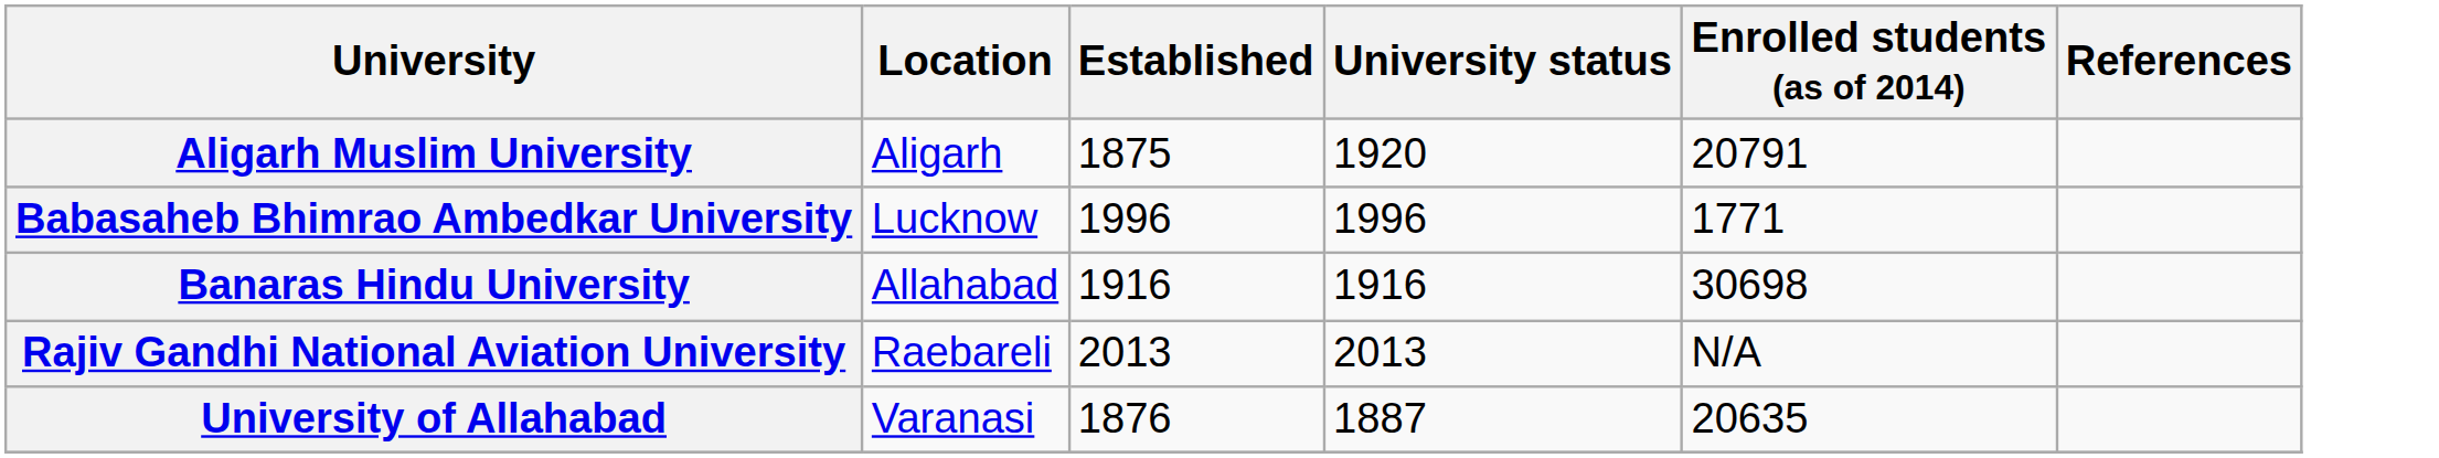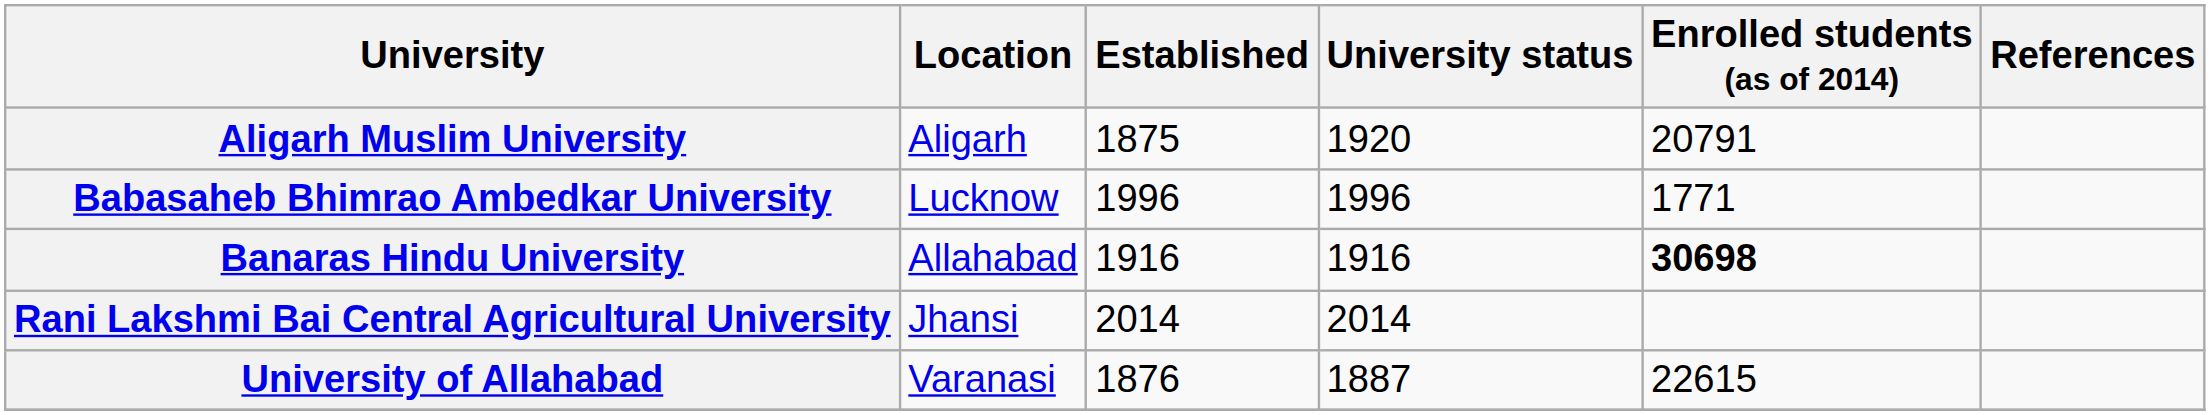 <table class="wikitable sortable collapsible plainrowheaders">
 <tr>
 <th scope="col">University</th>
 <th scope="col">Location</th>
 <th scope="col">Established</th>
 <th scope="col">University status</th>
 <th scope="col">Enrolled students<br><small>(as of 2014)</small></th>
 <th scope="col" class="unsortable">References</th>
 </tr>
 <tr>
 <th scope="row"><a href='#'>Aligarh Muslim University</a></th>
 <td><a href='#'>Aligarh</a></td>
 <td>1875 </td>
 <td>1920</td>
 <td>20791</td>
 <td></td>
 </tr>
 <tr>
 <th scope="row"><a href='#'>Babasaheb Bhimrao Ambedkar University</a></th>
 <td><a href='#'>Lucknow</a></td>
 <td>1996</td>
 <td>1996</td>
 <td>1771</td>
 <td></td>
 </tr>
 <tr>
 <th scope="row"><a href='#'>Banaras Hindu University</a></th>
 <td><a href='#'>Allahabad</a></td>
 <td>1916</td>
 <td>1916</td>
-<td>30698</td>
+<td><strong>30698</strong></td>
 <td></td>
 </tr>
 <tr>
-<th scope="row"><a href='#'>Rajiv Gandhi National Aviation University</a></th>
-<td><a href='#'>Raebareli</a></td>
-<td>2013</td>
-<td>2013</td>
-<td>N/A</td>
+<th scope="row"><a href='#'>Rani Lakshmi Bai Central Agricultural University</a></th>
+<td><a href='#'>Jhansi</a></td>
+<td>2014</td>
+<td>2014</td>
+<td></td>
 <td></td>
 </tr>
 <tr>
 <th scope="row"><a href='#'>University of Allahabad</a></th>
 <td><a href='#'>Varanasi</a></td>
 <td>1876</td>
 <td>1887</td>
-<td>20635</td>
+<td>22615</td>
 <td></td>
 </tr>
 <tr>
 </tr>
 </table>
